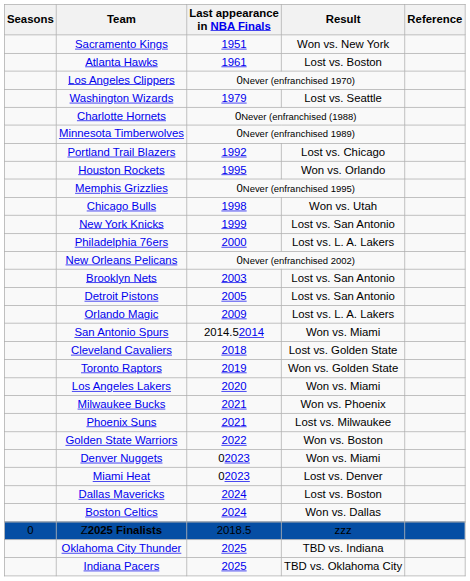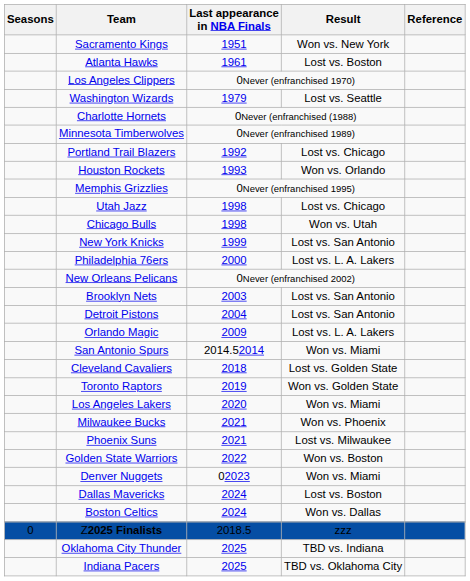 <table class="wikitable sortable" style="text-align:center">
 <tr>
 <th data-sort-type="number">Seasons</th>
 <th>Team</th>
 <th>Last appearance<br>in <a href='#'>NBA Finals</a></th>
 <th>Result</th>
 <th class="unsortable">Reference</th>
 </tr>
 <tr>
 <td></td>
 <td><a href='#'>Sacramento Kings</a></td>
 <td><a href='#'>1951</a></td>
 <td>Won vs. New York</td>
 <td></td>
 </tr>
 <tr>
 <td></td>
 <td><a href='#'>Atlanta Hawks</a></td>
 <td><a href='#'>1961</a></td>
 <td>Lost vs. Boston</td>
 <td></td>
 </tr>
 <tr>
 <td></td>
 <td><a href='#'>Los Angeles Clippers</a></td>
 <td colspan="2" align="center"><span>0</span><small>Never (enfranchised 1970)</small></td>
 <td></td>
 </tr>
 <tr>
 <td></td>
 <td><a href='#'>Washington Wizards</a></td>
 <td><a href='#'>1979</a></td>
 <td>Lost vs. Seattle</td>
 <td></td>
 </tr>
 <tr>
 <td></td>
 <td><a href='#'>Charlotte Hornets</a></td>
 <td colspan="2" align="center"><span>0</span><small>Never (enfranchised (1988)</small></td>
 <td></td>
 </tr>
 <tr>
 <td></td>
 <td><a href='#'>Minnesota Timberwolves</a></td>
 <td colspan="2" align="center"><span>0</span><small>Never (enfranchised 1989)</small></td>
 <td></td>
 </tr>
 <tr>
 <td></td>
 <td><a href='#'>Portland Trail Blazers</a></td>
 <td><a href='#'>1992</a></td>
 <td>Lost vs. Chicago</td>
 <td></td>
 </tr>
 <tr>
 <td></td>
 <td><a href='#'>Houston Rockets</a></td>
-<td><a href='#'>1995</a></td>
+<td><a href='#'>1993</a></td>
 <td>Won vs. Orlando</td>
 <td></td>
 </tr>
 <tr>
 <td></td>
 <td><a href='#'>Memphis Grizzlies</a></td>
 <td colspan="2" align="center"><span>0</span><small>Never (enfranchised 1995)</small></td>
+<td></td>
+</tr>
+<tr>
+<td></td>
+<td><a href='#'>Utah Jazz</a></td>
+<td><a href='#'>1998</a></td>
+<td>Lost vs. Chicago</td>
 <td></td>
 </tr>
 <tr>
 <td></td>
 <td><a href='#'>Chicago Bulls</a></td>
 <td><a href='#'>1998</a></td>
 <td>Won vs. Utah</td>
 <td></td>
 </tr>
 <tr>
 <td></td>
 <td><a href='#'>New York Knicks</a></td>
 <td><a href='#'>1999</a></td>
 <td>Lost vs. San Antonio</td>
 <td></td>
 </tr>
 <tr>
 <td></td>
 <td><a href='#'>Philadelphia 76ers</a></td>
 <td><a href='#'>2000</a></td>
 <td>Lost vs. L. A. Lakers</td>
 <td></td>
 </tr>
 <tr>
 <td></td>
 <td><a href='#'>New Orleans Pelicans</a></td>
 <td colspan="2" align="center"><span>0</span><small>Never (enfranchised 2002)</small></td>
 <td></td>
 </tr>
 <tr>
 <td></td>
 <td><a href='#'>Brooklyn Nets</a></td>
 <td><a href='#'>2003</a></td>
 <td>Lost vs. San Antonio</td>
 <td></td>
 </tr>
 <tr>
 <td></td>
 <td><a href='#'>Detroit Pistons</a></td>
-<td><a href='#'>2005</a></td>
+<td><a href='#'>2004</a></td>
 <td>Lost vs. San Antonio</td>
 <td></td>
 </tr>
 <tr>
 <td></td>
 <td><a href='#'>Orlando Magic</a></td>
 <td><a href='#'>2009</a></td>
 <td>Lost vs. L. A. Lakers</td>
 <td></td>
 </tr>
 <tr>
 <td></td>
 <td><a href='#'>San Antonio Spurs</a></td>
 <td><span>2014.5</span><a href='#'>2014</a></td>
 <td>Won vs. Miami</td>
 <td></td>
 </tr>
 <tr>
 <td></td>
 <td><a href='#'>Cleveland Cavaliers</a></td>
 <td><a href='#'>2018</a></td>
 <td>Lost vs. Golden State</td>
 <td></td>
 </tr>
 <tr>
 <td></td>
 <td><a href='#'>Toronto Raptors</a></td>
 <td><a href='#'>2019</a></td>
 <td>Won vs. Golden State</td>
 <td></td>
 </tr>
 <tr>
 <td></td>
 <td><a href='#'>Los Angeles Lakers</a></td>
 <td><a href='#'>2020</a></td>
 <td>Won vs. Miami</td>
 <td></td>
 </tr>
 <tr>
 <td></td>
 <td><a href='#'>Milwaukee Bucks</a></td>
 <td><a href='#'>2021</a></td>
 <td>Won vs. Phoenix</td>
 <td></td>
 </tr>
 <tr>
 <td></td>
 <td><a href='#'>Phoenix Suns</a></td>
 <td><a href='#'>2021</a></td>
 <td>Lost vs. Milwaukee</td>
 <td></td>
 </tr>
 <tr>
 <td></td>
 <td><a href='#'>Golden State Warriors</a></td>
 <td><a href='#'>2022</a></td>
 <td>Won vs. Boston</td>
 <td></td>
 </tr>
 <tr>
 <td></td>
 <td><a href='#'>Denver Nuggets</a></td>
 <td align=center><span>0</span><a href='#'>2023</a></td>
 <td>Won vs. Miami</td>
 <td></td>
 </tr>
 <tr>
 <td></td>
-<td><a href='#'>Miami Heat</a></td>
-<td align=center><span>0</span><a href='#'>2023</a></td>
-<td>Lost vs. Denver</td>
-<td></td>
-</tr>
-<tr>
-<td></td>
 <td><a href='#'>Dallas Mavericks</a></td>
 <td><a href='#'>2024</a></td>
 <td>Lost vs. Boston</td>
 <td></td>
 </tr>
 <tr>
 <td></td>
 <td><a href='#'>Boston Celtics</a></td>
 <td><a href='#'>2024</a></td>
 <td>Won vs. Dallas</td>
 <td></td>
 </tr>
 <tr>
 </tr>
 <tr bgcolor="#054ea4">
 <td><span>0</span></td>
 <td align=center><span>Z</span><span><strong>2025 Finalists</strong></span></td>
 <td><span>2018.5</span></td>
 <td><span>zzz</span></td>
 <td></td>
 </tr>
 <tr>
 <td></td>
 <td><a href='#'>Oklahoma City Thunder</a></td>
 <td><a href='#'>2025</a></td>
 <td>TBD vs. Indiana</td>
 <td></td>
 </tr>
 <tr>
 <td></td>
 <td><a href='#'>Indiana Pacers</a></td>
 <td><a href='#'>2025</a></td>
 <td>TBD vs. Oklahoma City</td>
 <td></td>
 </tr>
 </table>
